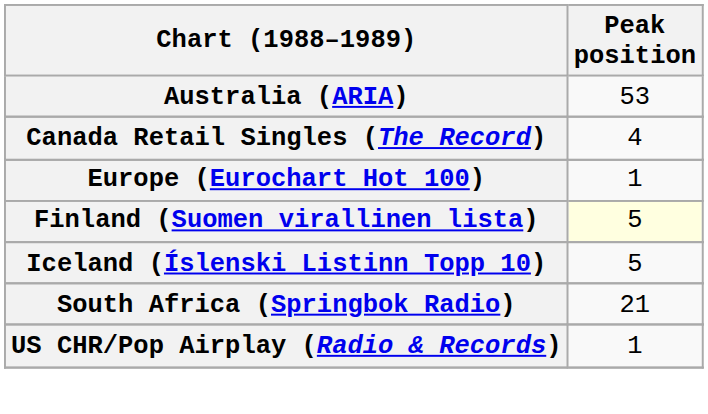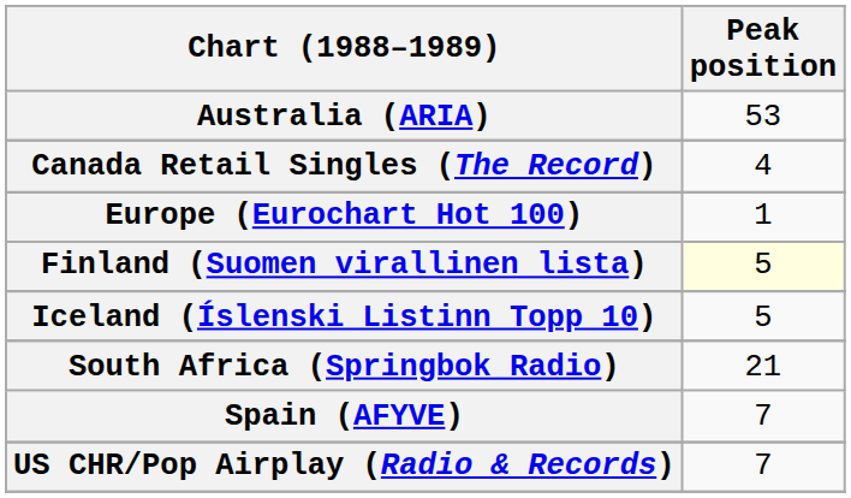 <table class="wikitable plainrowheaders sortable" style="text-align:center;">
 <tr>
 <th scope="col">Chart (1988–1989)</th>
 <th scope="col">Peak<br>position</th>
 </tr>
 <tr>
 <th scope="row">Australia (<a href='#'>ARIA</a>)</th>
 <td style="text-align:center;">53</td>
 </tr>
 <tr>
 </tr>
 <tr>
 </tr>
 <tr>
 </tr>
 <tr>
 <th scope="row">Canada Retail Singles (<a href='#'><em>The Record</em></a>)</th>
 <td style="text-align:center;">4</td>
 </tr>
 <tr>
 </tr>
 <tr>
 <th scope="row">Europe (<a href='#'>Eurochart Hot 100</a>)</th>
 <td style="text-align:center;">1</td>
 </tr>
 <tr>
 <th scope="row">Finland (<a href='#'>Suomen virallinen lista</a>)</th>
 <td style="background: lightyellow; text-align:center;">5</td>
 </tr>
 <tr>
 </tr>
 <tr>
 <th scope="row">Iceland (<a href='#'>Íslenski Listinn Topp 10</a>)</th>
 <td style="text-align:center;">5</td>
 </tr>
 <tr>
 </tr>
 <tr>
 </tr>
 <tr>
 </tr>
 <tr>
 </tr>
 <tr>
 </tr>
 <tr>
 <th scope="row">South Africa (<a href='#'>Springbok Radio</a>)</th>
 <td style="text-align:center;">21</td>
 </tr>
 <tr>
+<th scope="row">Spain (<a href='#'>AFYVE</a>)</th>
+<td style="text-align:center;">7</td>
+</tr>
+<tr>
 </tr>
 <tr>
 </tr>
 <tr>
 </tr>
 <tr>
 </tr>
 <tr>
 </tr>
 <tr>
 </tr>
 <tr>
 <th scope="row">US CHR/Pop Airplay (<em><a href='#'>Radio & Records</a></em>)</th>
-<td style="text-align:center;">1</td>
+<td style="text-align:center;">7</td>
 </tr>
 <tr>
 </tr>
 </table>
